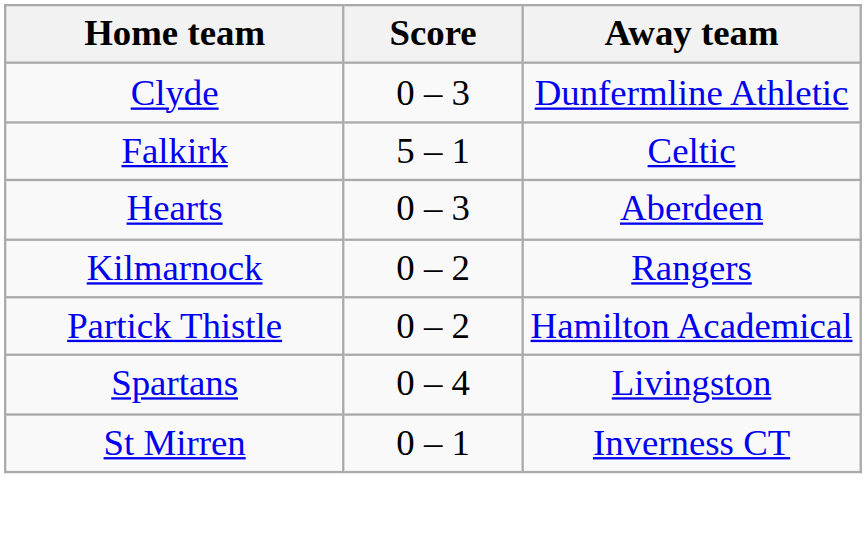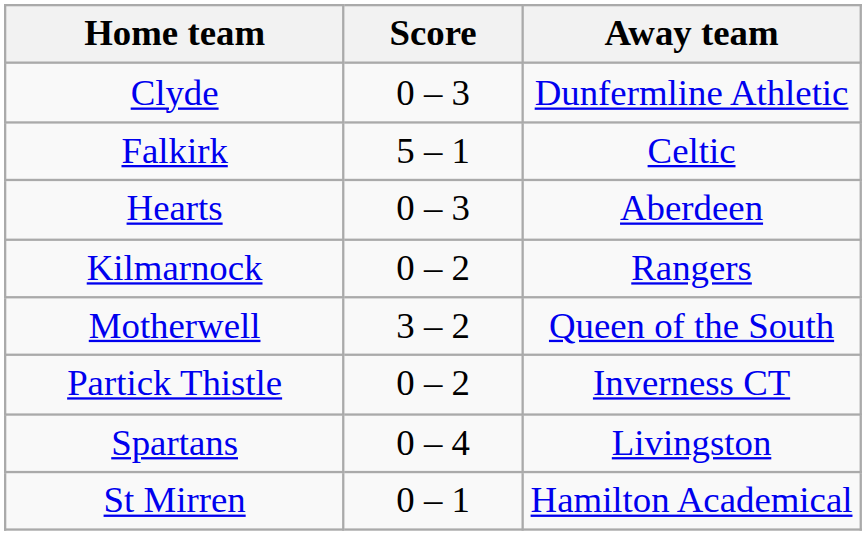 <table class="wikitable" style="text-align: center">
 <tr>
 <th width=140>Home team</th>
 <th width=70>Score</th>
 <th width=140>Away team</th>
 </tr>
 <tr>
 <td><a href='#'>Clyde</a></td>
 <td>0 – 3</td>
 <td><a href='#'>Dunfermline Athletic</a></td>
 </tr>
 <tr>
 <td><a href='#'>Falkirk</a></td>
 <td>5 – 1</td>
 <td><a href='#'>Celtic</a></td>
 </tr>
 <tr>
 <td><a href='#'>Hearts</a></td>
 <td>0 – 3</td>
 <td><a href='#'>Aberdeen</a></td>
 </tr>
 <tr>
 <td><a href='#'>Kilmarnock</a></td>
 <td>0 – 2</td>
 <td><a href='#'>Rangers</a></td>
 </tr>
 <tr>
+<td><a href='#'>Motherwell</a></td>
+<td>3 – 2</td>
+<td><a href='#'>Queen of the South</a></td>
+</tr>
+<tr>
 <td><a href='#'>Partick Thistle</a></td>
 <td>0 – 2</td>
-<td><a href='#'>Hamilton Academical</a></td>
+<td><a href='#'>Inverness CT</a></td>
 </tr>
 <tr>
 <td><a href='#'>Spartans</a></td>
 <td>0 – 4</td>
 <td><a href='#'>Livingston</a></td>
 </tr>
 <tr>
 <td><a href='#'>St Mirren</a></td>
 <td>0 – 1</td>
-<td><a href='#'>Inverness CT</a></td>
+<td><a href='#'>Hamilton Academical</a></td>
 </tr>
 </table>
